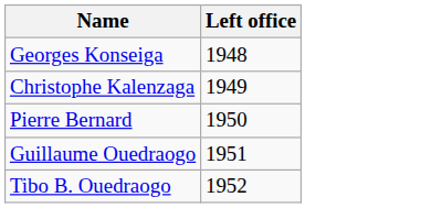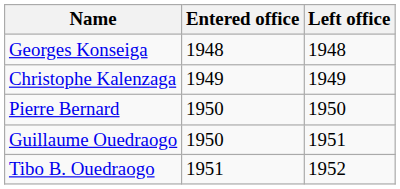 <table class="wikitable">
 <tr>
 <th>Name</th>
+<th>Entered office</th>
 <th>Left office</th>
 </tr>
 <tr>
 <td><a href='#'>Georges Konseiga</a></td>
 <td>1948</td>
+<td>1948</td>
 </tr>
 <tr>
 <td><a href='#'>Christophe Kalenzaga</a></td>
+<td>1949</td>
 <td>1949</td>
 </tr>
 <tr>
 <td><a href='#'>Pierre Bernard</a></td>
 <td>1950</td>
+<td>1950</td>
 </tr>
 <tr>
 <td><a href='#'>Guillaume Ouedraogo</a></td>
+<td>1950</td>
 <td>1951</td>
 </tr>
 <tr>
 <td><a href='#'>Tibo B. Ouedraogo</a></td>
+<td>1951</td>
 <td>1952</td>
 </tr>
 </table>
